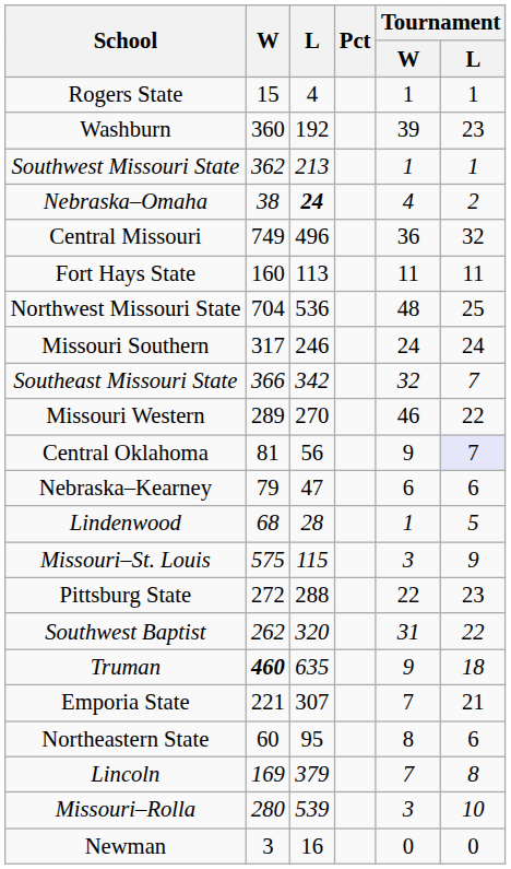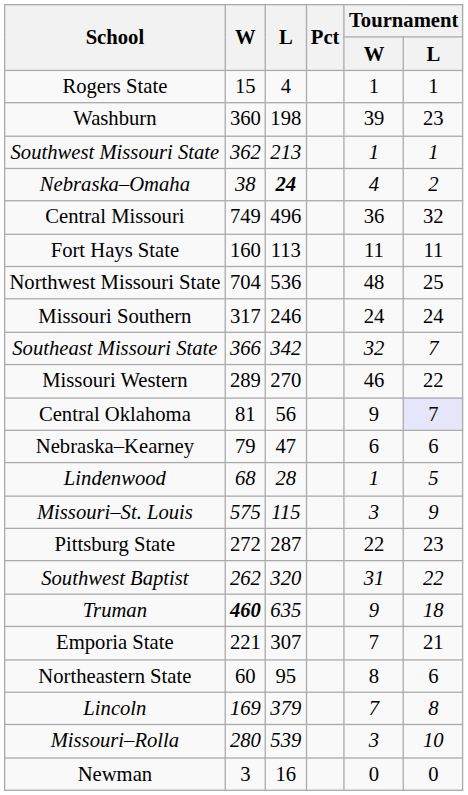 <table class="wikitable sortable" style="text-align:center">
 <tr>
 <th rowspan=2>School</th>
 <th rowspan=2>W</th>
 <th rowspan=2>L</th>
 <th rowspan=2>Pct</th>
 <th colspan=2>Tournament</th>
 </tr>
 <tr>
 <th>W</th>
 <th>L</th>
 </tr>
 <tr>
 <td>Rogers State</td>
 <td>15</td>
 <td>4</td>
 <td></td>
 <td>1</td>
 <td>1</td>
 </tr>
 <tr>
 <td>Washburn</td>
 <td>360</td>
-<td>192</td>
+<td>198</td>
 <td></td>
 <td>39</td>
 <td>23</td>
 </tr>
 <tr>
 <td><em>Southwest Missouri State</em></td>
 <td><em>362</em></td>
 <td><em>213</em></td>
 <td><em></em></td>
 <td><em>1</em></td>
 <td><em>1</em></td>
 </tr>
 <tr>
 <td><em>Nebraska–Omaha</em></td>
 <td><em>38</em></td>
 <td><strong><em>24</em></strong></td>
 <td><em></em></td>
 <td><em>4</em></td>
 <td><em>2</em></td>
 </tr>
 <tr>
 <td>Central Missouri</td>
 <td>749</td>
 <td>496</td>
 <td></td>
 <td>36</td>
 <td>32</td>
 </tr>
 <tr>
 <td>Fort Hays State</td>
 <td>160</td>
 <td>113</td>
 <td></td>
 <td>11</td>
 <td>11</td>
 </tr>
 <tr>
 <td>Northwest Missouri State</td>
 <td>704</td>
 <td>536</td>
 <td></td>
 <td>48</td>
 <td>25</td>
 </tr>
 <tr>
 <td>Missouri Southern</td>
 <td>317</td>
 <td>246</td>
 <td></td>
 <td>24</td>
 <td>24</td>
 </tr>
 <tr>
 <td><em>Southeast Missouri State</em></td>
 <td><em>366</em></td>
 <td><em>342</em></td>
 <td><em></em></td>
 <td><em>32</em></td>
 <td><em>7</em></td>
 </tr>
 <tr>
 <td>Missouri Western</td>
 <td>289</td>
 <td>270</td>
 <td></td>
 <td>46</td>
 <td>22</td>
 </tr>
 <tr>
 <td>Central Oklahoma</td>
 <td>81</td>
 <td>56</td>
 <td></td>
 <td>9</td>
 <td style="background: lavender;">7</td>
 </tr>
 <tr>
 <td>Nebraska–Kearney</td>
 <td>79</td>
 <td>47</td>
 <td></td>
 <td>6</td>
 <td>6</td>
 </tr>
 <tr>
 <td><em>Lindenwood</em></td>
 <td><em>68</em></td>
 <td><em>28</em></td>
 <td><em></em></td>
 <td><em>1</em></td>
 <td><em>5</em></td>
 </tr>
 <tr>
 <td><em>Missouri–St. Louis</em></td>
 <td><em>575</em></td>
 <td><em>115</em></td>
 <td><em></em></td>
 <td><em>3</em></td>
 <td><em>9</em></td>
 </tr>
 <tr>
 <td>Pittsburg State</td>
 <td>272</td>
-<td>288</td>
+<td>287</td>
 <td></td>
 <td>22</td>
 <td>23</td>
 </tr>
 <tr>
 <td><em>Southwest Baptist</em></td>
 <td><em>262</em></td>
 <td><em>320</em></td>
 <td><em></em></td>
 <td><em>31</em></td>
 <td><em>22</em></td>
 </tr>
 <tr>
 <td><em>Truman</em></td>
 <td><strong><em>460</em></strong></td>
 <td><em>635</em></td>
 <td><em></em></td>
 <td><em>9</em></td>
 <td><em>18</em></td>
 </tr>
 <tr>
 <td>Emporia State</td>
 <td>221</td>
 <td>307</td>
 <td></td>
 <td>7</td>
 <td>21</td>
 </tr>
 <tr>
 <td>Northeastern State</td>
 <td>60</td>
 <td>95</td>
 <td></td>
 <td>8</td>
 <td>6</td>
 </tr>
 <tr>
 <td><em>Lincoln</em></td>
 <td><em>169</em></td>
 <td><em>379</em></td>
 <td><em></em></td>
 <td><em>7</em></td>
 <td><em>8</em></td>
 </tr>
 <tr>
 <td><em>Missouri–Rolla</em></td>
 <td><em>280</em></td>
 <td><em>539</em></td>
 <td><em></em></td>
 <td><em>3</em></td>
 <td><em>10</em></td>
 </tr>
 <tr>
 <td>Newman</td>
 <td>3</td>
 <td>16</td>
 <td></td>
 <td>0</td>
 <td>0</td>
 </tr>
 </table>
